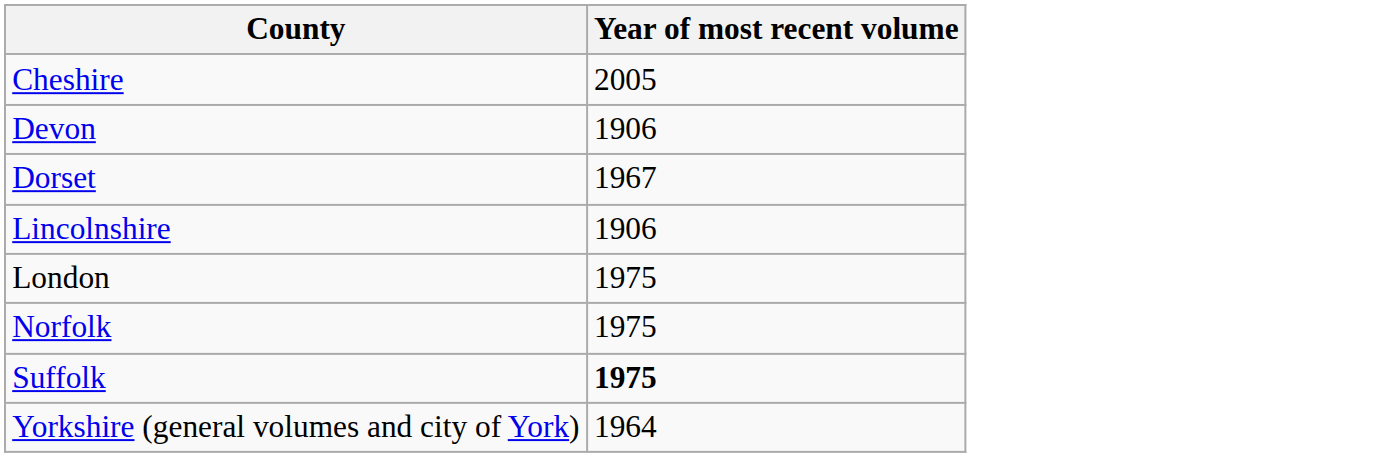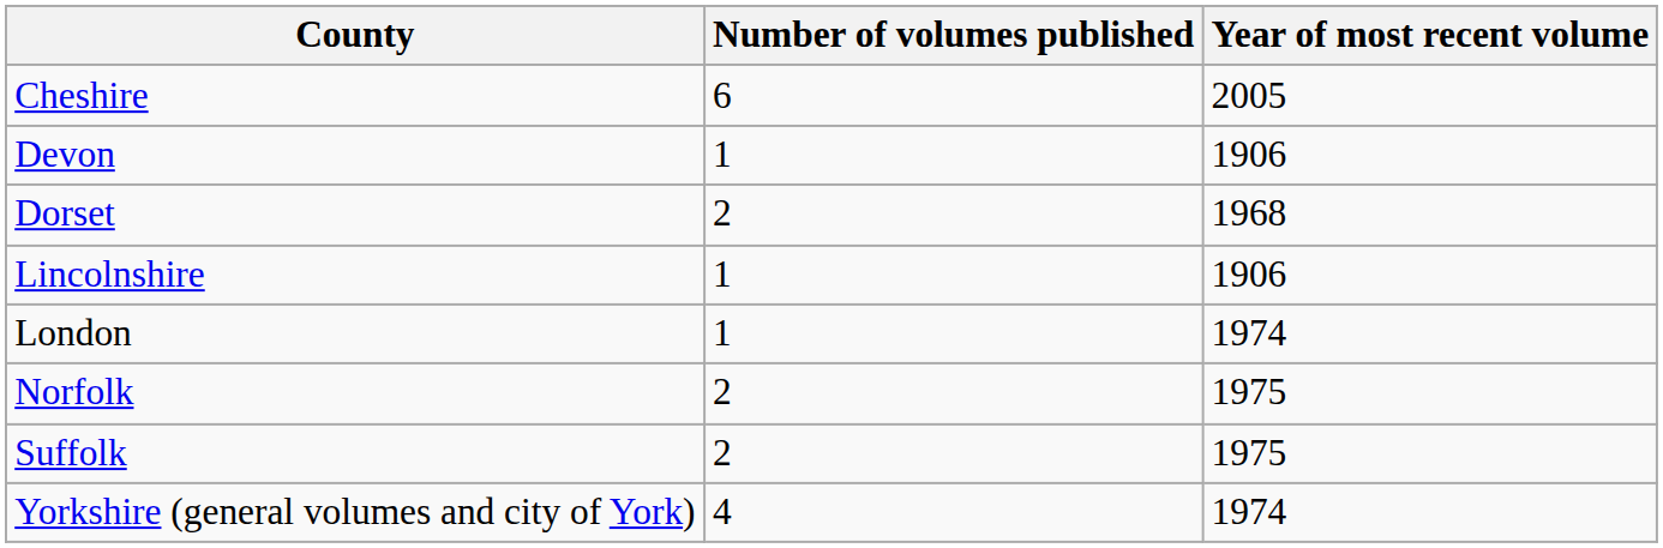 <table class="wikitable">
 <tr>
 <th>County</th>
+<th>Number of volumes published</th>
 <th>Year of most recent volume</th>
 </tr>
 <tr>
 <td><a href='#'>Cheshire</a></td>
+<td>6</td>
 <td>2005</td>
 </tr>
 <tr>
 <td><a href='#'>Devon</a></td>
+<td>1</td>
 <td>1906</td>
 </tr>
 <tr>
 <td><a href='#'>Dorset</a></td>
-<td>1967</td>
+<td>2</td>
+<td>1968</td>
 </tr>
 <tr>
 <td><a href='#'>Lincolnshire</a></td>
+<td>1</td>
 <td>1906</td>
 </tr>
 <tr>
 <td>London</td>
-<td>1975</td>
+<td>1</td>
+<td>1974</td>
 </tr>
 <tr>
 <td><a href='#'>Norfolk</a></td>
+<td>2</td>
 <td>1975</td>
 </tr>
 <tr>
 <td><a href='#'>Suffolk</a></td>
-<td><strong>1975</strong></td>
+<td>2</td>
+<td>1975</td>
 </tr>
 <tr>
 <td><a href='#'>Yorkshire</a> (general volumes and city of <a href='#'>York</a>)</td>
-<td>1964</td>
+<td>4</td>
+<td>1974</td>
 </tr>
 </table>
